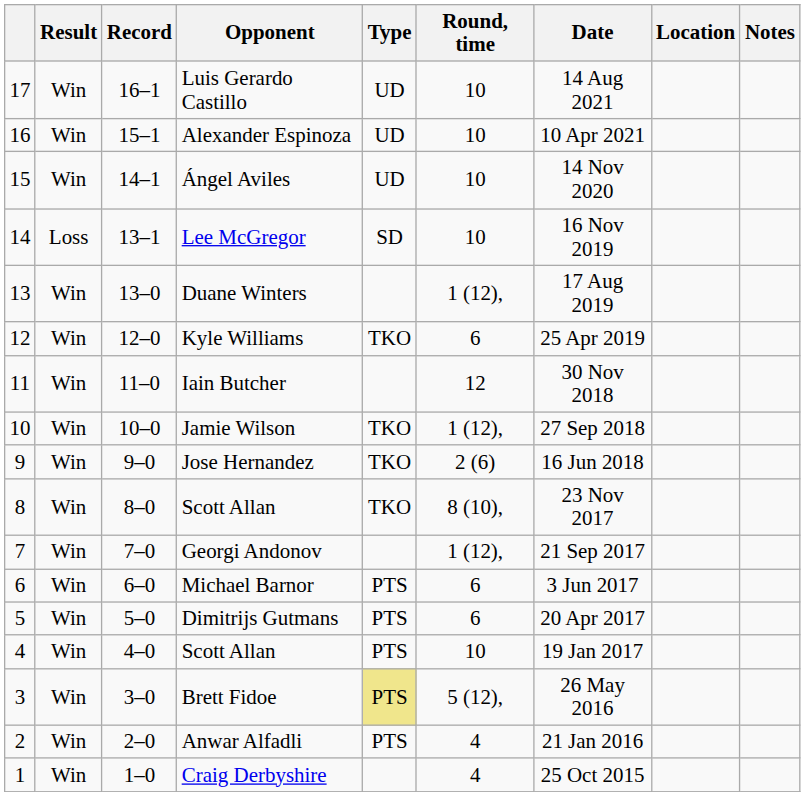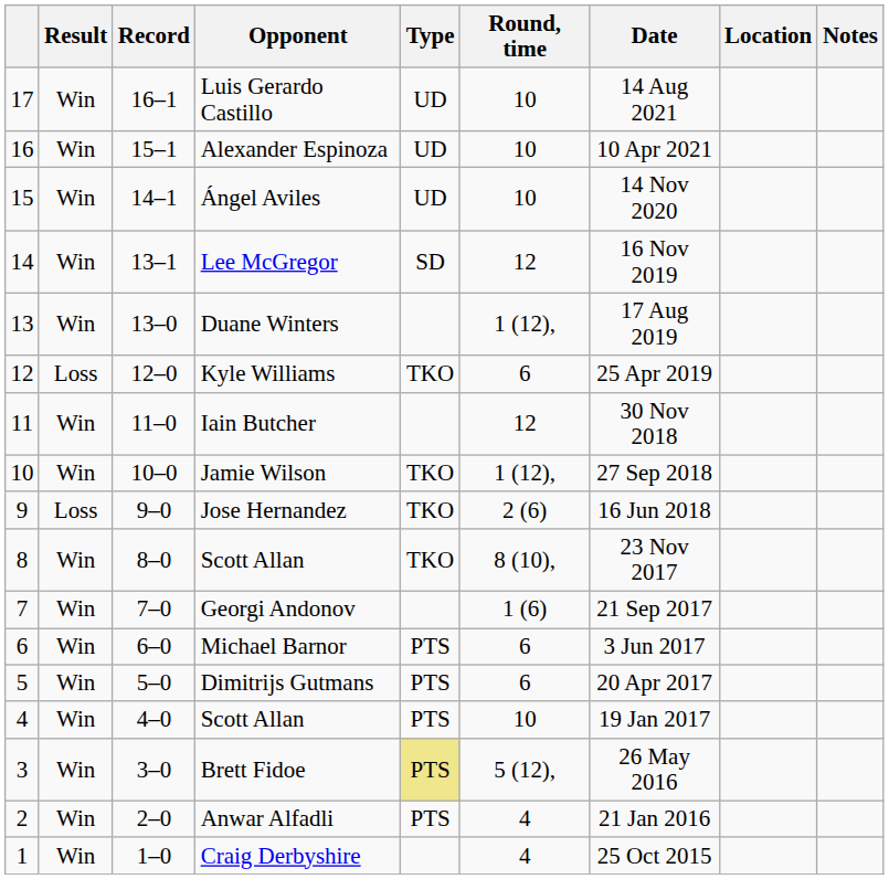 <table class="wikitable" style="text-align:center">
 <tr>
 <th></th>
 <th>Result</th>
 <th>Record</th>
 <th>Opponent</th>
 <th>Type</th>
 <th>Round, time</th>
 <th>Date</th>
 <th>Location</th>
 <th>Notes</th>
 </tr>
 <tr>
 <td>17</td>
 <td>Win</td>
 <td>16–1</td>
 <td align=left>Luis Gerardo Castillo</td>
 <td>UD</td>
 <td>10</td>
 <td>14 Aug 2021</td>
 <td align=left></td>
 <td align=left></td>
 </tr>
 <tr>
 <td>16</td>
 <td>Win</td>
 <td>15–1</td>
 <td align=left>Alexander Espinoza</td>
 <td>UD</td>
 <td>10</td>
 <td>10 Apr 2021</td>
 <td align=left></td>
 <td align=left></td>
 </tr>
 <tr>
 <td>15</td>
 <td>Win</td>
 <td>14–1</td>
 <td align=left>Ángel Aviles</td>
 <td>UD</td>
 <td>10</td>
 <td>14 Nov 2020</td>
 <td align=left></td>
 <td align=left></td>
 </tr>
 <tr>
 <td>14</td>
-<td>Loss</td>
+<td>Win</td>
 <td>13–1</td>
 <td align=left><a href='#'>Lee McGregor</a></td>
 <td>SD</td>
-<td>10</td>
+<td>12</td>
 <td>16 Nov 2019</td>
 <td align=left></td>
 <td align=left></td>
 </tr>
 <tr>
 <td>13</td>
 <td>Win</td>
 <td>13–0</td>
 <td align=left>Duane Winters</td>
 <td></td>
 <td>1 (12), </td>
 <td>17 Aug 2019</td>
 <td align=left></td>
 <td align=left></td>
 </tr>
 <tr>
 <td>12</td>
-<td>Win</td>
+<td>Loss</td>
 <td>12–0</td>
 <td align=left>Kyle Williams</td>
 <td>TKO</td>
 <td>6</td>
 <td>25 Apr 2019</td>
 <td align=left></td>
 <td align=left></td>
 </tr>
 <tr>
 <td>11</td>
 <td>Win</td>
 <td>11–0</td>
 <td align=left>Iain Butcher</td>
 <td></td>
 <td>12</td>
 <td>30 Nov 2018</td>
 <td align=left></td>
 <td align=left></td>
 </tr>
 <tr>
 <td>10</td>
 <td>Win</td>
 <td>10–0</td>
 <td align=left>Jamie Wilson</td>
 <td>TKO</td>
 <td>1 (12), </td>
 <td>27 Sep 2018</td>
 <td align=left></td>
 <td align=left></td>
 </tr>
 <tr>
 <td>9</td>
-<td>Win</td>
+<td>Loss</td>
 <td>9–0</td>
 <td align=left>Jose Hernandez</td>
 <td>TKO</td>
 <td>2 (6)</td>
 <td>16 Jun 2018</td>
 <td align=left></td>
 <td></td>
 </tr>
 <tr>
 <td>8</td>
 <td>Win</td>
 <td>8–0</td>
 <td align=left>Scott Allan</td>
 <td>TKO</td>
 <td>8 (10), </td>
 <td>23 Nov 2017</td>
 <td align=left></td>
 <td align=left></td>
 </tr>
 <tr>
 <td>7</td>
 <td>Win</td>
 <td>7–0</td>
 <td align=left>Georgi Andonov</td>
 <td></td>
-<td>1 (12), </td>
+<td>1 (6)</td>
 <td>21 Sep 2017</td>
 <td align=left></td>
 <td></td>
 </tr>
 <tr>
 <td>6</td>
 <td>Win</td>
 <td>6–0</td>
 <td align=left>Michael Barnor</td>
 <td>PTS</td>
 <td>6</td>
 <td>3 Jun 2017</td>
 <td align=left></td>
 <td></td>
 </tr>
 <tr>
 <td>5</td>
 <td>Win</td>
 <td>5–0</td>
 <td align=left>Dimitrijs Gutmans</td>
 <td>PTS</td>
 <td>6</td>
 <td>20 Apr 2017</td>
 <td align=left></td>
 <td></td>
 </tr>
 <tr>
 <td>4</td>
 <td>Win</td>
 <td>4–0</td>
 <td align=left>Scott Allan</td>
 <td>PTS</td>
 <td>10</td>
 <td>19 Jan 2017</td>
 <td align=left></td>
 <td></td>
 </tr>
 <tr>
 <td>3</td>
 <td>Win</td>
 <td>3–0</td>
 <td align=left>Brett Fidoe</td>
 <td style="background: khaki;">PTS</td>
 <td>5 (12), </td>
 <td>26 May 2016</td>
 <td align=left></td>
 <td></td>
 </tr>
 <tr>
 <td>2</td>
 <td>Win</td>
 <td>2–0</td>
 <td align=left>Anwar Alfadli</td>
 <td>PTS</td>
 <td>4</td>
 <td>21 Jan 2016</td>
 <td align=left></td>
 <td></td>
 </tr>
 <tr>
 <td>1</td>
 <td>Win</td>
 <td>1–0</td>
 <td align=left><a href='#'>Craig Derbyshire</a></td>
 <td></td>
 <td>4</td>
 <td>25 Oct 2015</td>
 <td align=left></td>
 <td></td>
 </tr>
 <tr>
 </tr>
 </table>
